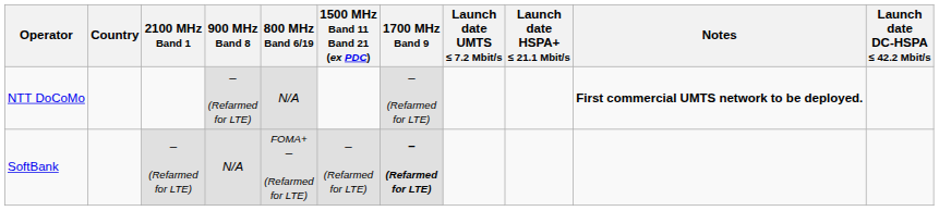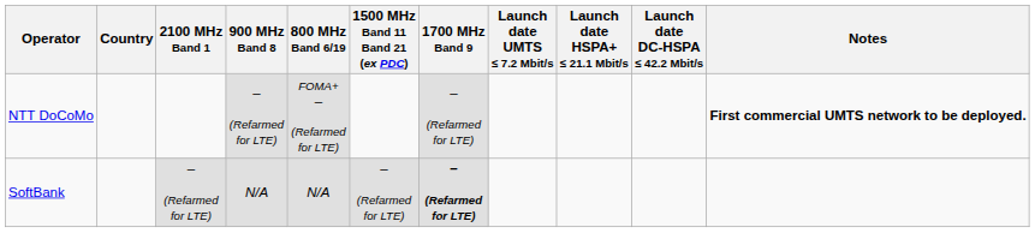 <table class="wikitable sortable, centering">
 <tr>
 <th>Operator</th>
 <th>Country</th>
 <th>2100 MHz<br><small>Band 1</small></th>
 <th>900 MHz<br><small>Band 8</small></th>
 <th>800 MHz<br><small>Band 6/19</small></th>
 <th>1500 MHz<br><small>Band 11<br>Band 21<br>(<em>ex <a href='#'>PDC</a></em>)</small></th>
 <th>1700 MHz<br><small>Band 9</small></th>
 <th>Launch<br>date<br>UMTS<br><small>≤ 7.2 Mbit/s</small></th>
 <th>Launch<br>date<br>HSPA+<br><small>≤ 21.1 Mbit/s</small></th>
+<th>Launch<br>date<br>DC-HSPA<br><small>≤ 42.2 Mbit/s</small></th>
 <th>Notes</th>
-<th>Launch<br>date<br>DC-HSPA<br><small>≤ 42.2 Mbit/s</small></th>
 </tr>
 <tr>
 <td><a href='#'>NTT DoCoMo</a></td>
 <td></td>
 <td></td>
 <td style="background: #e0e0e0; text-align: center;"><em> –<br><br><small>(Refarmed<br>for LTE)</small></em></td>
-<td style="background: #e0e0e0; text-align: center;"><em>N/A</em></td>
+<td style="background: #e0e0e0; text-align: center;"><em><small>FOMA+</small><br> –<br><br><small>(Refarmed<br>for LTE)</small></em></td>
 <td></td>
 <td style="background: #e0e0e0; text-align: center;"><em> –<br><br><small>(Refarmed<br>for LTE)</small></em></td>
 <td></td>
 <td></td>
+<td></td>
 <td><br><strong>First commercial UMTS network to be deployed.</strong><br><small></small><br></td>
-<td></td>
 </tr>
 <tr>
 <td><a href='#'>SoftBank</a></td>
 <td></td>
 <td style="background: #e0e0e0; text-align: center;"><em> –<br><br><small>(Refarmed<br>for LTE)</small></em></td>
 <td style="background: #e0e0e0; text-align: center;"><em>N/A</em></td>
-<td style="background: #e0e0e0; text-align: center;"><em><small>FOMA+</small><br> –<br><br><small>(Refarmed<br>for LTE)</small></em></td>
+<td style="background: #e0e0e0; text-align: center;"><em>N/A</em></td>
 <td style="background: #e0e0e0; text-align: center;"><em> –<br><br><small>(Refarmed<br>for LTE)</small></em></td>
 <td style="background: #e0e0e0; text-align: center;"><strong><em> –<br><br><small>(Refarmed<br>for LTE)</small></em></strong></td>
 <td></td>
 <td></td>
+<td></td>
 <td><br><small></small></td>
-<td></td>
 </tr>
 </table>
